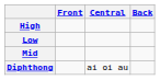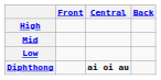 <table class="wikitable">
 <tr>
 <th></th>
 <th><a href='#'>Front</a></th>
 <th><a href='#'>Central</a></th>
 <th><a href='#'>Back</a></th>
 </tr>
 <tr>
 <th><a href='#'>High</a></th>
 <td></td>
 <td></td>
 <td></td>
 </tr>
 <tr>
-<th><a href='#'>Low</a></th>
+<th><a href='#'>Mid</a></th>
 <td></td>
 <td></td>
 <td></td>
 </tr>
 <tr>
-<th><a href='#'>Mid</a></th>
+<th><a href='#'>Low</a></th>
 <td></td>
 <td></td>
 <td></td>
 </tr>
 <tr>
 <th><a href='#'>Diphthong</a></th>
 <td></td>
-<td>ai oi au</td>
+<td><strong>ai oi au</strong></td>
 <td></td>
 </tr>
 </table>
